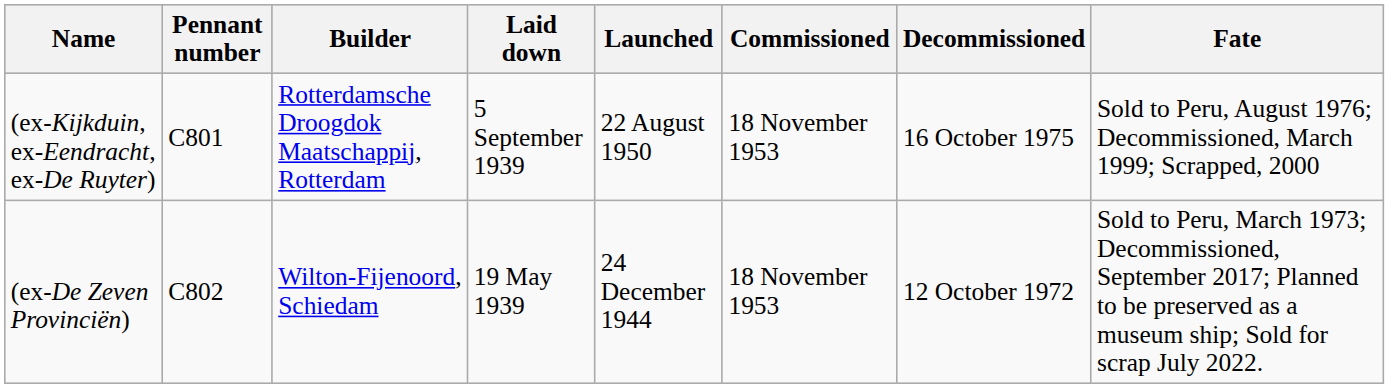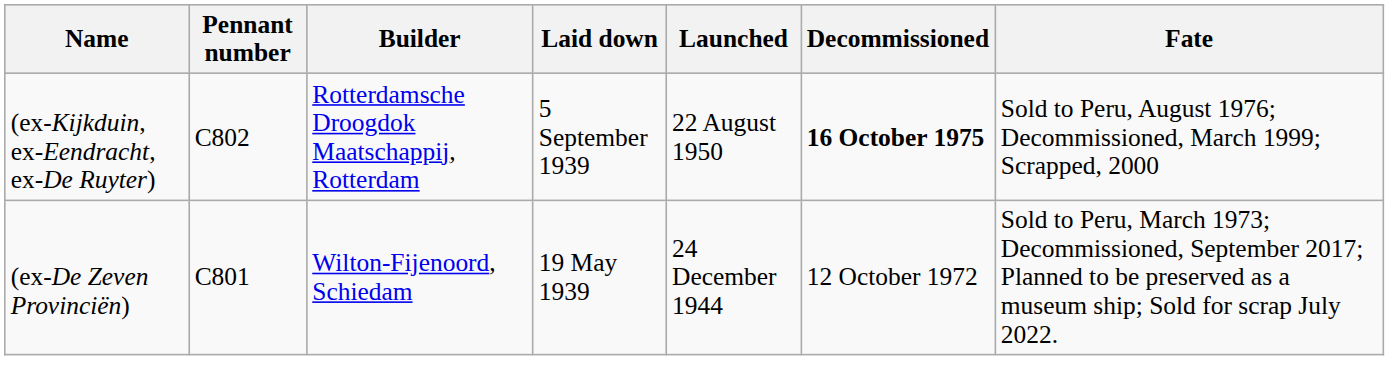 <table class="wikitable">
 <tr>
 <th>Name</th>
 <th>Pennant number</th>
 <th>Builder</th>
 <th>Laid down</th>
 <th>Launched</th>
-<th>Commissioned</th>
 <th>Decommissioned</th>
 <th>Fate</th>
 </tr>
 <tr>
 <td><em></em><br>(ex-<em>Kijkduin</em>, ex-<em>Eendracht</em>, ex-<em>De Ruyter</em>)</td>
-<td>C801</td>
+<td>C802</td>
 <td><a href='#'>Rotterdamsche Droogdok Maatschappij</a>, <a href='#'>Rotterdam</a></td>
 <td>5 September 1939</td>
 <td>22 August 1950</td>
-<td>18 November 1953</td>
-<td>16 October 1975</td>
+<td><strong>16 October 1975</strong></td>
 <td>Sold to Peru, August 1976; Decommissioned, March 1999; Scrapped, 2000</td>
 </tr>
 <tr>
 <td><em></em><br>(ex-<em>De Zeven Provinciën</em>)</td>
-<td>C802</td>
+<td>C801</td>
 <td><a href='#'>Wilton-Fijenoord</a>, <a href='#'>Schiedam</a></td>
 <td>19 May 1939</td>
 <td>24 December 1944</td>
-<td>18 November 1953</td>
 <td>12 October 1972</td>
 <td>Sold to Peru, March 1973; Decommissioned, September 2017; Planned to be preserved as a museum ship; Sold for scrap July 2022.</td>
 </tr>
 </table>
